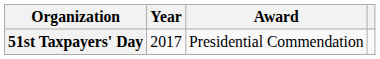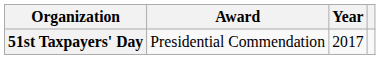 <table class="wikitable sortable plainrowheaders" style="width:auto">
 <tr>
 <th scope="col">Organization</th>
+<th scope="col">Award</th>
 <th scope="col">Year</th>
-<th scope="col">Award</th>
 <th scope="col" class="unsortable"></th>
 </tr>
 <tr>
 <th scope="row">51st Taxpayers' Day</th>
+<td>Presidential Commendation</td>
 <td style="text-align:center">2017</td>
-<td>Presidential Commendation</td>
 <td style="text-align:center"></td>
 </tr>
 </table>
